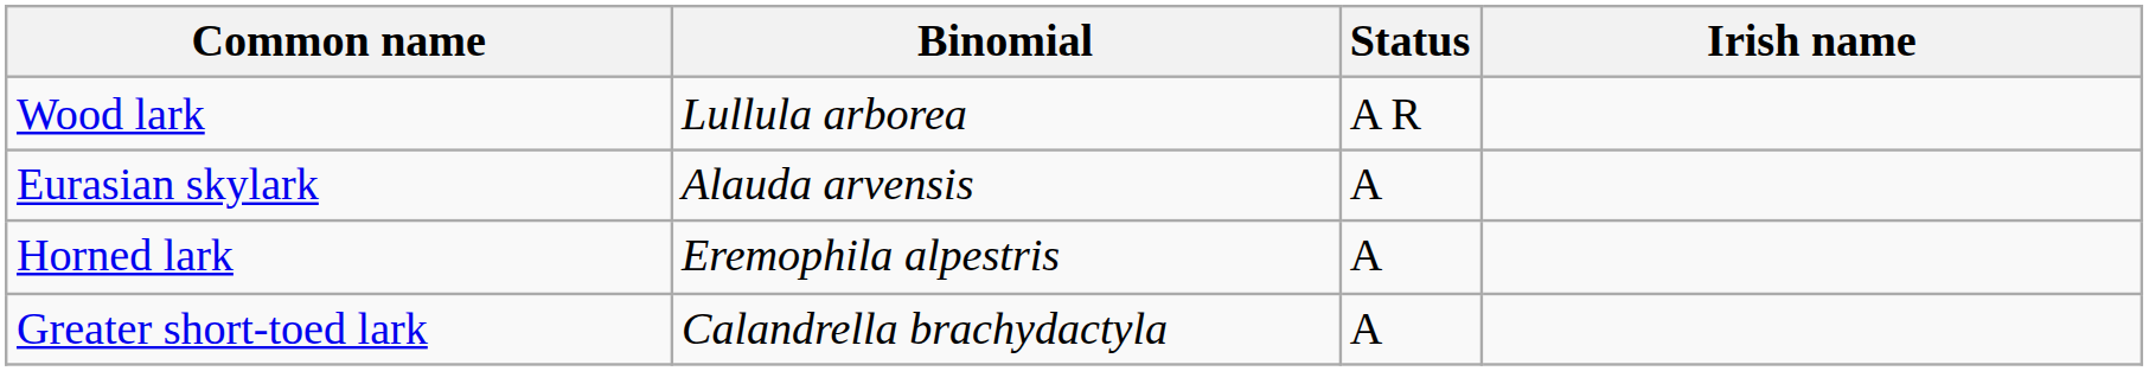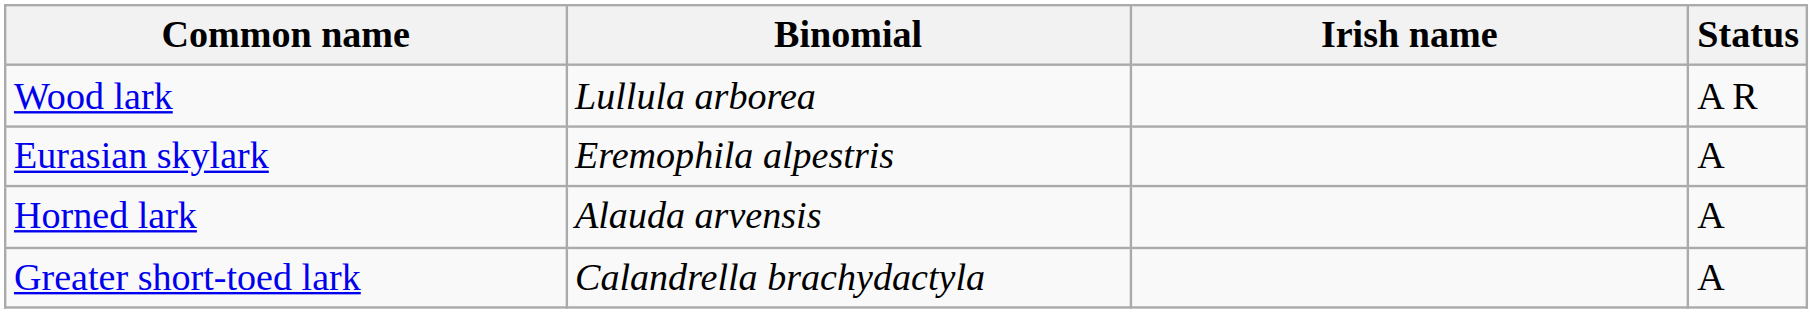 <table width=60% class="wikitable">
 <tr>
 <th width=32%>Common name</th>
 <th width=32%>Binomial</th>
+<th width=32%>Irish name</th>
 <th width=4%>Status</th>
-<th width=32%>Irish name</th>
 </tr>
 <tr>
 <td><a href='#'>Wood lark</a></td>
 <td><em>Lullula arborea</em></td>
+<td></td>
 <td>A R</td>
-<td></td>
 </tr>
 <tr>
 <td><a href='#'>Eurasian skylark</a></td>
-<td><em>Alauda arvensis</em></td>
+<td><em>Eremophila alpestris</em></td>
+<td></td>
 <td>A</td>
-<td></td>
 </tr>
 <tr>
 <td><a href='#'>Horned lark</a></td>
-<td><em>Eremophila alpestris</em></td>
+<td><em>Alauda arvensis</em></td>
+<td></td>
 <td>A</td>
-<td></td>
 </tr>
 <tr>
 <td><a href='#'>Greater short-toed lark</a></td>
 <td><em>Calandrella brachydactyla</em></td>
+<td></td>
 <td>A</td>
-<td></td>
 </tr>
 </table>
